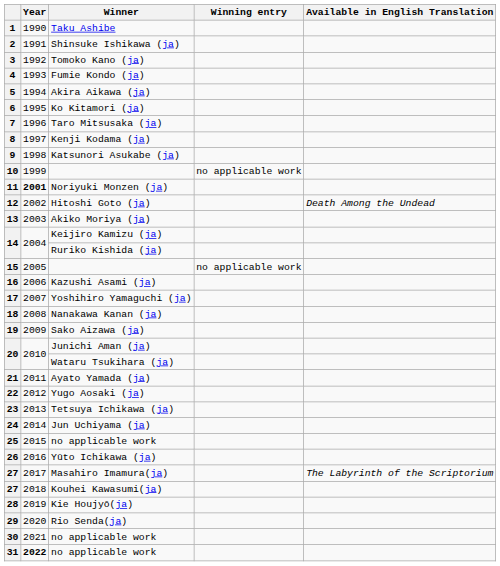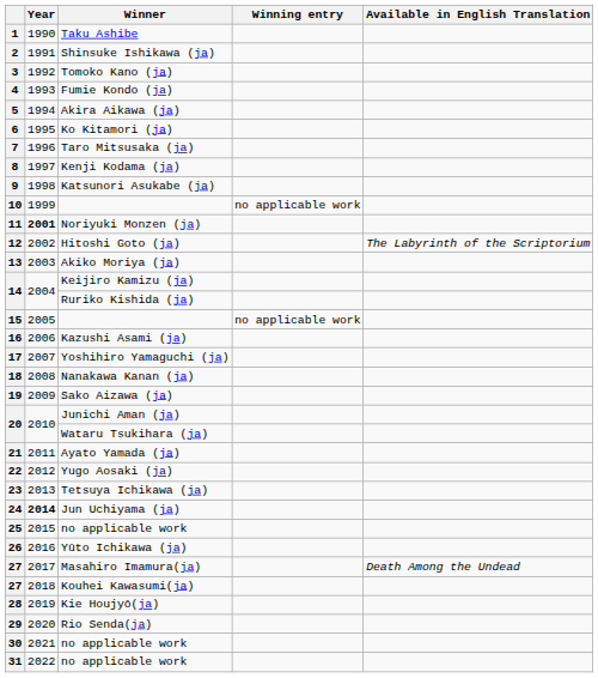 <table class='wikitable'>
 <tr>
 <th></th>
 <th>Year</th>
 <th>Winner</th>
 <th>Winning entry</th>
 <th>Available in English Translation</th>
 </tr>
 <tr>
 <th>1</th>
 <td>1990</td>
 <td><a href='#'>Taku Ashibe</a></td>
 <td></td>
 <td></td>
 </tr>
 <tr>
 <th>2</th>
 <td>1991</td>
 <td>Shinsuke Ishikawa (<a href='#'>ja</a>)</td>
 <td></td>
 <td></td>
 </tr>
 <tr>
 <th>3</th>
 <td>1992</td>
 <td>Tomoko Kano (<a href='#'>ja</a>)</td>
 <td></td>
 <td></td>
 </tr>
 <tr>
 <th>4</th>
 <td>1993</td>
 <td>Fumie Kondo (<a href='#'>ja</a>)</td>
 <td></td>
 <td></td>
 </tr>
 <tr>
 <th>5</th>
 <td>1994</td>
 <td>Akira Aikawa (<a href='#'>ja</a>)</td>
 <td></td>
 <td></td>
 </tr>
 <tr>
 <th>6</th>
 <td>1995</td>
 <td>Ko Kitamori (<a href='#'>ja</a>)</td>
 <td></td>
 <td></td>
 </tr>
 <tr>
 <th>7</th>
 <td>1996</td>
 <td>Taro Mitsusaka (<a href='#'>ja</a>)</td>
 <td></td>
 <td></td>
 </tr>
 <tr>
 <th>8</th>
 <td>1997</td>
 <td>Kenji Kodama (<a href='#'>ja</a>)</td>
 <td></td>
 <td></td>
 </tr>
 <tr>
 <th>9</th>
 <td>1998</td>
 <td>Katsunori Asukabe (<a href='#'>ja</a>)</td>
 <td></td>
 <td></td>
 </tr>
 <tr>
 <th>10</th>
 <td>1999</td>
 <td></td>
 <td>no applicable work</td>
 <td></td>
 </tr>
 <tr>
 <th>11</th>
 <td><strong>2001</strong></td>
 <td>Noriyuki Monzen (<a href='#'>ja</a>)</td>
 <td></td>
 <td></td>
 </tr>
 <tr>
 <th>12</th>
 <td>2002</td>
 <td>Hitoshi Goto (<a href='#'>ja</a>)</td>
 <td></td>
-<td><em>Death Among the Undead</em></td>
+<td><em>The Labyrinth of the Scriptorium</em></td>
 </tr>
 <tr>
 <th>13</th>
 <td>2003</td>
 <td>Akiko Moriya (<a href='#'>ja</a>)</td>
 <td></td>
 <td></td>
 </tr>
 <tr>
 <th rowspan="2">14</th>
 <td rowspan="2">2004</td>
 <td>Keijiro Kamizu (<a href='#'>ja</a>)</td>
 <td></td>
 <td></td>
 </tr>
 <tr>
 <td>Ruriko Kishida (<a href='#'>ja</a>)</td>
 <td></td>
 <td></td>
 </tr>
 <tr>
 <th>15</th>
 <td>2005</td>
 <td></td>
 <td>no applicable work</td>
 <td></td>
 </tr>
 <tr>
 <th>16</th>
 <td>2006</td>
 <td>Kazushi Asami (<a href='#'>ja</a>)</td>
 <td></td>
 <td></td>
 </tr>
 <tr>
 <th>17</th>
 <td>2007</td>
 <td>Yoshihiro Yamaguchi (<a href='#'>ja</a>)</td>
 <td></td>
 <td></td>
 </tr>
 <tr>
 <th>18</th>
 <td>2008</td>
 <td>Nanakawa Kanan (<a href='#'>ja</a>)</td>
 <td></td>
 <td></td>
 </tr>
 <tr>
 <th>19</th>
 <td>2009</td>
 <td>Sako Aizawa (<a href='#'>ja</a>)</td>
 <td></td>
 <td></td>
 </tr>
 <tr>
 <th rowspan="2">20</th>
 <td rowspan="2">2010</td>
 <td>Junichi Aman (<a href='#'>ja</a>)</td>
 <td></td>
 <td></td>
 </tr>
 <tr>
 <td>Wataru Tsukihara (<a href='#'>ja</a>)</td>
 <td></td>
 <td></td>
 </tr>
 <tr>
 <th>21</th>
 <td>2011</td>
 <td>Ayato Yamada (<a href='#'>ja</a>)</td>
 <td></td>
 <td></td>
 </tr>
 <tr>
 <th>22</th>
 <td>2012</td>
 <td>Yugo Aosaki (<a href='#'>ja</a>)</td>
 <td></td>
 <td></td>
 </tr>
 <tr>
 <th>23</th>
 <td>2013</td>
 <td>Tetsuya Ichikawa (<a href='#'>ja</a>)</td>
 <td></td>
 <td></td>
 </tr>
 <tr>
 <th>24</th>
-<td>2014</td>
+<td><strong>2014</strong></td>
 <td>Jun Uchiyama (<a href='#'>ja</a>)</td>
 <td></td>
 <td></td>
 </tr>
 <tr>
 <th>25</th>
 <td>2015</td>
 <td>no applicable work</td>
 <td></td>
 <td></td>
 </tr>
 <tr>
 <th>26</th>
 <td>2016</td>
 <td>Yūto Ichikawa (<a href='#'>ja</a>)</td>
 <td></td>
 <td></td>
 </tr>
 <tr>
 <th>27</th>
 <td>2017</td>
 <td>Masahiro Imamura(<a href='#'>ja</a>)</td>
 <td></td>
-<td><em>The Labyrinth of the Scriptorium</em></td>
+<td><em>Death Among the Undead</em></td>
 </tr>
 <tr>
 <th>27</th>
 <td>2018</td>
 <td>Kouhei Kawasumi(<a href='#'>ja</a>)</td>
 <td></td>
 <td></td>
 </tr>
 <tr>
 <th>28</th>
 <td>2019</td>
 <td>Kie Houjyō(<a href='#'>ja</a>)</td>
 <td></td>
 <td></td>
 </tr>
 <tr>
 <th>29</th>
 <td>2020</td>
 <td>Rio Senda(<a href='#'>ja</a>)</td>
 <td></td>
 <td></td>
 </tr>
 <tr>
 <th>30</th>
 <td>2021</td>
 <td>no applicable work</td>
 <td></td>
 <td></td>
 </tr>
 <tr>
 <th>31</th>
-<td><strong>2022</strong></td>
+<td>2022</td>
 <td>no applicable work</td>
 <td></td>
 <td></td>
 </tr>
 </table>
